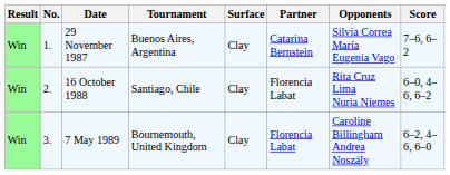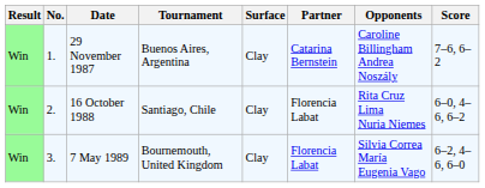 <table class="sortable wikitable" style=font-size:97%>
 <tr>
 <th>Result</th>
 <th>No.</th>
 <th>Date</th>
 <th>Tournament</th>
 <th>Surface</th>
 <th>Partner</th>
 <th>Opponents</th>
 <th>Score</th>
 </tr>
 <tr style="background:#f0f8ff;">
 <td style="background:#98fb98;">Win</td>
 <td>1.</td>
 <td>29 November 1987</td>
 <td>Buenos Aires, Argentina</td>
 <td>Clay</td>
 <td> <a href='#'>Catarina Bernstein</a></td>
-<td> <a href='#'>Silvia Correa</a> <br>  <a href='#'>María Eugenia Vago</a></td>
+<td> <a href='#'>Caroline Billingham</a> <br> <a href='#'>Andrea Noszály</a></td>
 <td>7–6, 6–2</td>
 </tr>
 <tr style="background:#f0f8ff;">
 <td style="background:#98fb98;">Win</td>
 <td>2.</td>
 <td>16 October 1988</td>
 <td>Santiago, Chile</td>
 <td>Clay</td>
 <td> Florencia Labat</td>
 <td> <a href='#'>Rita Cruz Lima</a> <br>  <a href='#'>Nuria Niemes</a></td>
 <td>6–0, 4–6, 6–2</td>
 </tr>
 <tr style="background:#f0f8ff;">
 <td style="background:#98fb98;">Win</td>
 <td>3.</td>
 <td>7 May 1989</td>
 <td>Bournemouth, United Kingdom</td>
 <td>Clay</td>
 <td> <a href='#'>Florencia Labat</a></td>
-<td> <a href='#'>Caroline Billingham</a> <br> <a href='#'>Andrea Noszály</a></td>
+<td> <a href='#'>Silvia Correa</a> <br>  <a href='#'>María Eugenia Vago</a></td>
 <td>6–2, 4–6, 6–0</td>
 </tr>
 </table>
